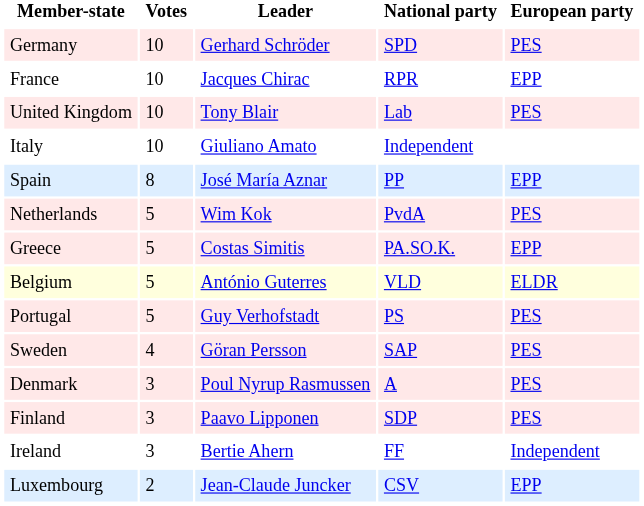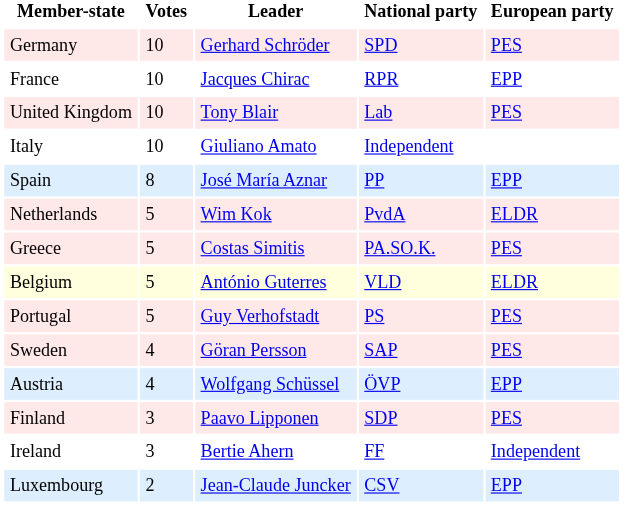 <table border=0 cellpadding=5 cellspacing=2>
 <tr ----bgcolor=lightgrey>
 <th>Member-state</th>
 <th>Votes</th>
 <th>Leader</th>
 <th>National party</th>
 <th>European party</th>
 </tr>
 <tr ---- bgcolor=#FFE8E8>
 <td>Germany</td>
 <td>10</td>
 <td><a href='#'>Gerhard Schröder</a></td>
 <td><a href='#'>SPD</a></td>
 <td><a href='#'>PES</a></td>
 </tr>
 <tr ----bgcolor=lightgrey>
 <td>France</td>
 <td>10</td>
 <td><a href='#'>Jacques Chirac</a></td>
 <td><a href='#'>RPR</a></td>
 <td><a href='#'>EPP</a></td>
 </tr>
 <tr ---- bgcolor=#FFE8E8>
 <td>United Kingdom</td>
 <td>10</td>
 <td><a href='#'>Tony Blair</a></td>
 <td><a href='#'>Lab</a></td>
 <td><a href='#'>PES</a></td>
 </tr>
 <tr ----bgcolor=lightgrey>
 <td>Italy</td>
 <td>10</td>
 <td><a href='#'>Giuliano Amato</a></td>
 <td colspan="2"><a href='#'>Independent</a></td>
 </tr>
 <tr ---- bgcolor=#DDEEFF>
 <td>Spain</td>
 <td>8</td>
 <td><a href='#'>José María Aznar</a></td>
 <td><a href='#'>PP</a></td>
 <td><a href='#'>EPP</a></td>
 </tr>
 <tr ---- bgcolor=#FFE8E8>
 <td>Netherlands</td>
 <td>5</td>
 <td><a href='#'>Wim Kok</a></td>
 <td><a href='#'>PvdA</a></td>
-<td><a href='#'>PES</a></td>
+<td><a href='#'>ELDR</a></td>
 </tr>
 <tr ---- bgcolor=#FFE8E8>
 <td>Greece</td>
 <td>5</td>
 <td><a href='#'>Costas Simitis</a></td>
 <td><a href='#'>PA.SO.K.</a></td>
-<td><a href='#'>EPP</a></td>
+<td><a href='#'>PES</a></td>
 </tr>
 <tr ---- bgcolor=#FFFFDD>
 <td>Belgium</td>
 <td>5</td>
 <td><a href='#'>António Guterres</a></td>
 <td><a href='#'>VLD</a></td>
 <td><a href='#'>ELDR</a></td>
 </tr>
 <tr ---- bgcolor=#FFE8E8>
 <td>Portugal</td>
 <td>5</td>
 <td><a href='#'>Guy Verhofstadt</a></td>
 <td><a href='#'>PS</a></td>
 <td><a href='#'>PES</a></td>
 </tr>
 <tr ---- bgcolor=#FFE8E8>
 <td>Sweden</td>
 <td>4</td>
 <td><a href='#'>Göran Persson</a></td>
 <td><a href='#'>SAP</a></td>
 <td><a href='#'>PES</a></td>
 </tr>
-<tr ---- bgcolor=#FFE8E8>
-<td>Denmark</td>
-<td>3</td>
-<td><a href='#'>Poul Nyrup Rasmussen</a></td>
-<td><a href='#'>A</a></td>
-<td><a href='#'>PES</a></td>
+<tr ---- bgcolor=#DDEEFF>
+<td>Austria</td>
+<td>4</td>
+<td><a href='#'>Wolfgang Schüssel</a></td>
+<td><a href='#'>ÖVP</a></td>
+<td><a href='#'>EPP</a></td>
 </tr>
 <tr ---- bgcolor=#FFE8E8>
 <td>Finland</td>
 <td>3</td>
 <td><a href='#'>Paavo Lipponen</a></td>
 <td><a href='#'>SDP</a></td>
 <td><a href='#'>PES</a></td>
 </tr>
 <tr ----bgcolor=lightgrey>
 <td>Ireland</td>
 <td>3</td>
 <td><a href='#'>Bertie Ahern</a></td>
 <td><a href='#'>FF</a></td>
 <td><a href='#'>Independent</a></td>
 </tr>
 <tr ---- bgcolor=#DDEEFF>
 <td>Luxembourg</td>
 <td>2</td>
 <td><a href='#'>Jean-Claude Juncker</a></td>
 <td><a href='#'>CSV</a></td>
 <td><a href='#'>EPP</a></td>
 </tr>
 </table>
